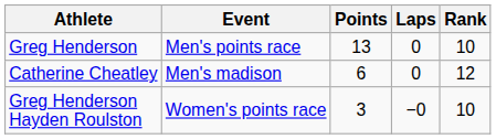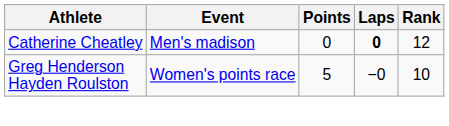 <table class=wikitable style="font-size:90%">
 <tr>
 <th>Athlete</th>
 <th>Event</th>
 <th>Points</th>
 <th>Laps</th>
 <th>Rank</th>
 </tr>
 <tr align=center>
-<td align=left><a href='#'>Greg Henderson</a></td>
-<td align=left><a href='#'>Men's points race</a></td>
-<td>13</td>
-<td>0</td>
-<td>10</td>
-</tr>
-<tr align=center>
 <td align=left><a href='#'>Catherine Cheatley</a></td>
 <td align=left><a href='#'>Men's madison</a></td>
-<td>6</td>
 <td>0</td>
+<td><strong>0</strong></td>
 <td>12</td>
 </tr>
 <tr align=center>
 <td align=left><a href='#'>Greg Henderson</a><br><a href='#'>Hayden Roulston</a></td>
 <td align=left><a href='#'>Women's points race</a></td>
-<td>3</td>
+<td>5</td>
 <td>−0</td>
 <td>10</td>
 </tr>
 </table>
